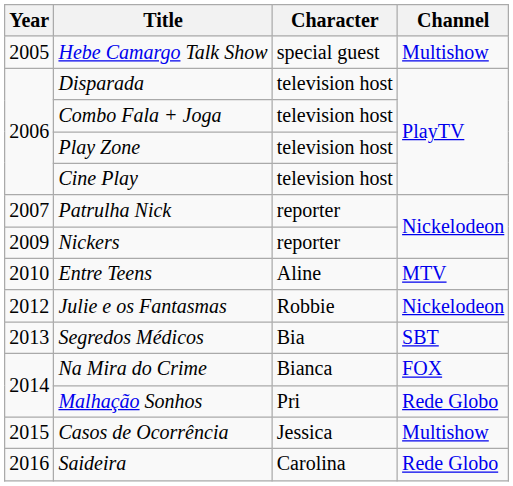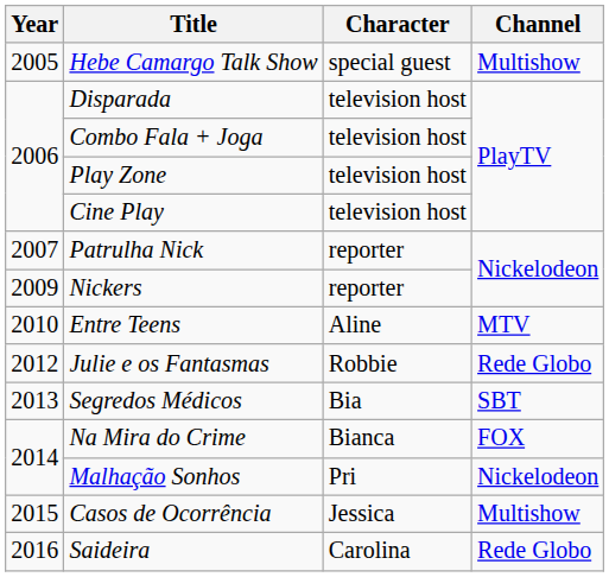 <table class="wikitable">
 <tr>
 <th>Year</th>
 <th>Title</th>
 <th>Character</th>
 <th>Channel</th>
 </tr>
 <tr>
 <td>2005</td>
 <td><em><a href='#'>Hebe Camargo</a> Talk Show</em></td>
 <td>special guest</td>
 <td><a href='#'>Multishow</a></td>
 </tr>
 <tr>
 <td rowspan="4">2006</td>
 <td><em>Disparada</em></td>
 <td>television host</td>
 <td rowspan="4"><a href='#'>PlayTV</a></td>
 </tr>
 <tr>
 <td><em>Combo Fala + Joga</em></td>
 <td>television host</td>
 </tr>
 <tr>
 <td><em>Play Zone</em></td>
 <td>television host</td>
 </tr>
 <tr>
 <td><em>Cine Play</em></td>
 <td>television host</td>
 </tr>
 <tr>
 <td>2007</td>
 <td><em>Patrulha Nick</em></td>
 <td>reporter</td>
 <td rowspan="2"><a href='#'>Nickelodeon</a></td>
 </tr>
 <tr>
 <td>2009</td>
 <td><em>Nickers</em></td>
 <td>reporter</td>
 </tr>
 <tr>
 <td>2010</td>
 <td><em>Entre Teens</em></td>
 <td>Aline</td>
 <td><a href='#'>MTV</a></td>
 </tr>
 <tr>
 <td>2012</td>
 <td><em>Julie e os Fantasmas</em></td>
 <td>Robbie</td>
-<td><a href='#'>Nickelodeon</a></td>
+<td><a href='#'>Rede Globo</a></td>
 </tr>
 <tr>
 <td>2013</td>
 <td><em>Segredos Médicos</em></td>
 <td>Bia</td>
 <td><a href='#'>SBT</a></td>
 </tr>
 <tr>
 <td rowspan="2">2014</td>
 <td><em>Na Mira do Crime</em></td>
 <td>Bianca</td>
 <td><a href='#'>FOX</a></td>
 </tr>
 <tr>
 <td><em><a href='#'>Malhação</a> Sonhos</em></td>
 <td>Pri</td>
-<td><a href='#'>Rede Globo</a></td>
+<td><a href='#'>Nickelodeon</a></td>
 </tr>
 <tr>
 <td>2015</td>
 <td><em>Casos de Ocorrência</em></td>
 <td>Jessica</td>
 <td><a href='#'>Multishow</a></td>
 </tr>
 <tr>
 <td>2016</td>
 <td><em>Saideira</em></td>
 <td>Carolina</td>
 <td><a href='#'>Rede Globo</a></td>
 </tr>
 </table>
